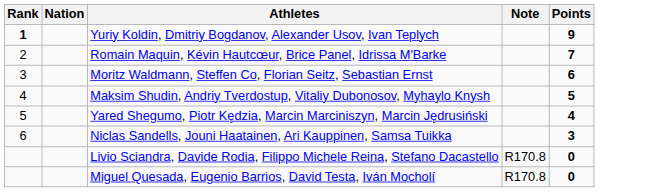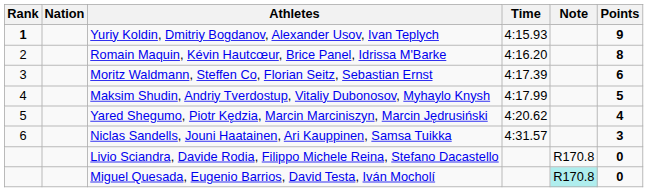 <table class="wikitable sortable" style="text-align:center">
 <tr>
 <th>Rank</th>
 <th>Nation</th>
 <th>Athletes</th>
+<th>Time</th>
 <th>Note</th>
 <th>Points</th>
 </tr>
 <tr>
 <td><strong>1</strong></td>
 <td align=left></td>
 <td align=left><a href='#'>Yuriy Koldin</a>, <a href='#'>Dmitriy Bogdanov</a>, <a href='#'>Alexander Usov</a>, <a href='#'>Ivan Teplych</a></td>
+<td>4:15.93</td>
 <td></td>
 <td><strong>9</strong></td>
 </tr>
 <tr>
 <td>2</td>
 <td align=left></td>
 <td align=left><a href='#'>Romain Maquin</a>, <a href='#'>Kévin Hautcœur</a>, <a href='#'>Brice Panel</a>, <a href='#'>Idrissa M'Barke</a></td>
+<td>4:16.20</td>
 <td></td>
-<td><strong>7</strong></td>
+<td><strong>8</strong></td>
 </tr>
 <tr>
 <td>3</td>
 <td align=left></td>
 <td align=left><a href='#'>Moritz Waldmann</a>, <a href='#'>Steffen Co</a>, <a href='#'>Florian Seitz</a>, <a href='#'>Sebastian Ernst</a></td>
+<td>4:17.39</td>
 <td></td>
 <td><strong>6</strong></td>
 </tr>
 <tr>
 <td>4</td>
 <td align=left></td>
 <td align=left><a href='#'>Maksim Shudin</a>, <a href='#'>Andriy Tverdostup</a>, <a href='#'>Vitaliy Dubonosov</a>, <a href='#'>Myhaylo Knysh</a></td>
+<td>4:17.99</td>
 <td></td>
 <td><strong>5</strong></td>
 </tr>
 <tr>
 <td>5</td>
 <td align=left></td>
 <td align=left><a href='#'>Yared Shegumo</a>, <a href='#'>Piotr Kędzia</a>, <a href='#'>Marcin Marciniszyn</a>, <a href='#'>Marcin Jędrusiński</a></td>
+<td>4:20.62</td>
 <td></td>
 <td><strong>4</strong></td>
 </tr>
 <tr>
 <td>6</td>
 <td align=left></td>
 <td align=left><a href='#'>Niclas Sandells</a>, <a href='#'>Jouni Haatainen</a>, <a href='#'>Ari Kauppinen</a>, <a href='#'>Samsa Tuikka</a></td>
+<td>4:31.57</td>
 <td></td>
 <td><strong>3</strong></td>
 </tr>
 <tr>
 <td></td>
 <td align=left></td>
 <td align=left><a href='#'>Livio Sciandra</a>, <a href='#'>Davide Rodia</a>, <a href='#'>Filippo Michele Reina</a>, <a href='#'>Stefano Dacastello</a></td>
+<td></td>
 <td>R170.8</td>
 <td><strong>0</strong></td>
 </tr>
 <tr>
 <td></td>
 <td align=left></td>
 <td align=left><a href='#'>Miguel Quesada</a>, <a href='#'>Eugenio Barrios</a>, <a href='#'>David Testa</a>, <a href='#'>Iván Mocholí</a></td>
-<td>R170.8</td>
+<td></td>
+<td style="background: paleturquoise;">R170.8</td>
 <td><strong>0</strong></td>
 </tr>
 </table>
